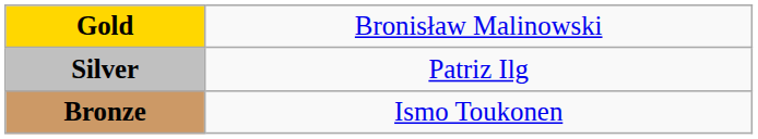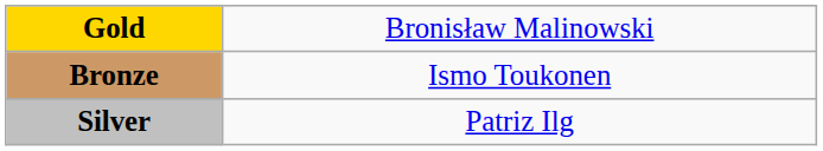 <table class="wikitable" style="text-align:center; " width="35%">
 <tr>
 <td bgcolor="gold"><strong>Gold</strong></td>
 <td><a href='#'>Bronisław Malinowski</a><br>  <small><em></em></small></td>
 </tr>
 <tr>
+<td bgcolor="CC9966"><strong>Bronze</strong></td>
+<td><a href='#'>Ismo Toukonen</a><br>  <small><em></em></small></td>
+</tr>
+<tr>
 <td bgcolor="silver"><strong>Silver</strong></td>
 <td><a href='#'>Patriz Ilg</a><br>  <small><em></em></small></td>
 </tr>
-<tr>
-<td bgcolor="CC9966"><strong>Bronze</strong></td>
-<td><a href='#'>Ismo Toukonen</a><br>  <small><em></em></small></td>
-</tr>
 </table>
